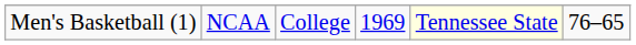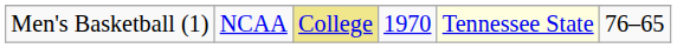 <table class="wikitable">
 <tr>
 </tr>
 <tr align="center">
 <td rowspan="1">Men's Basketball (1)</td>
 <td rowspan="1"><a href='#'>NCAA</a></td>
-<td rowspan="1"><a href='#'>College</a></td>
-<td><a href='#'>1969</a></td>
+<td rowspan="1" style="background: khaki;"><a href='#'>College</a></td>
+<td><a href='#'>1970</a></td>
 <td style="background: lightyellow;"><a href='#'>Tennessee State</a></td>
 <td>76–65</td>
 </tr>
 </table>
